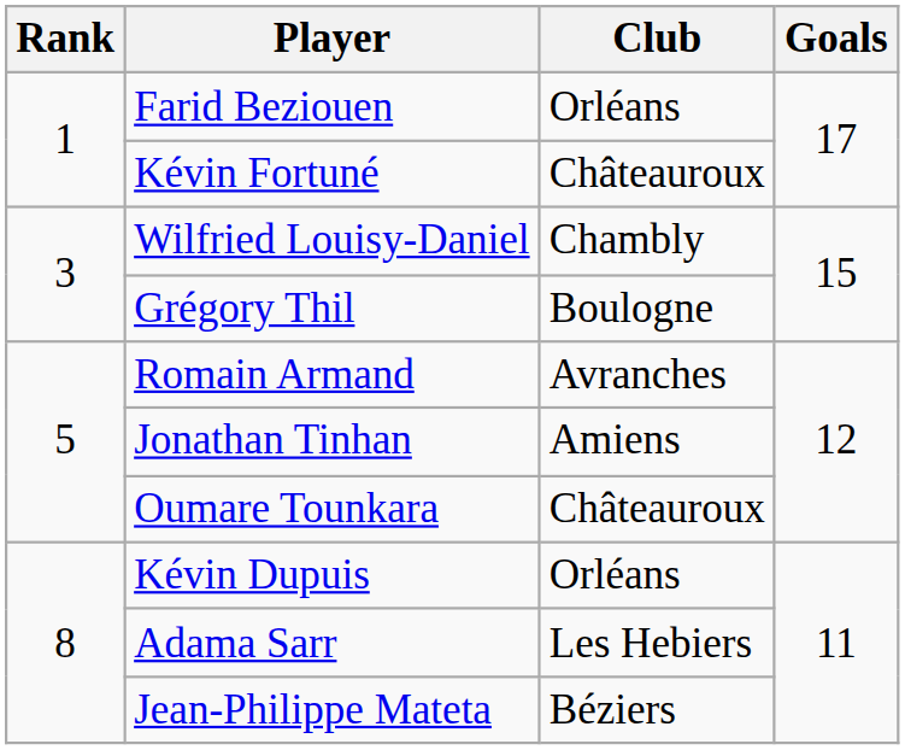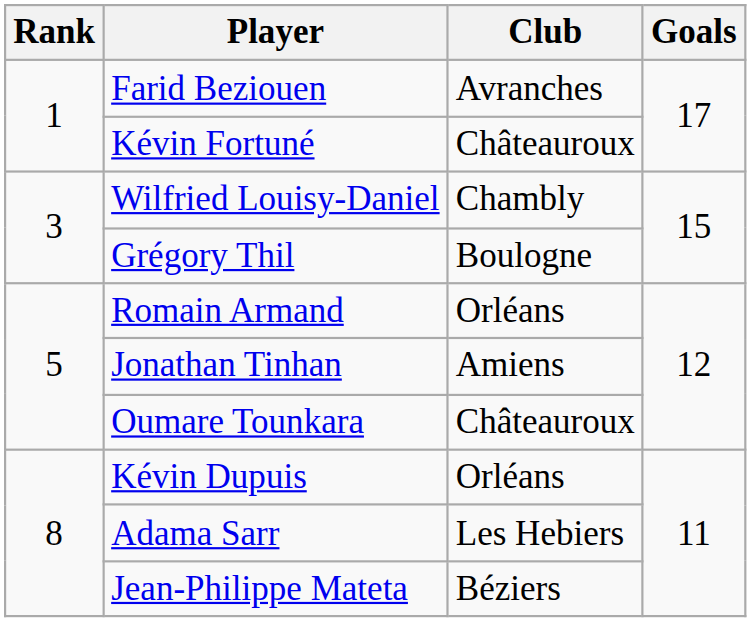 <table class="wikitable" style="text-align:center">
 <tr>
 <th>Rank</th>
 <th>Player</th>
 <th>Club</th>
 <th>Goals</th>
 </tr>
 <tr>
 <td rowspan="2">1</td>
 <td align="left"> <a href='#'>Farid Beziouen</a></td>
-<td align="left">Orléans</td>
+<td align="left">Avranches</td>
 <td rowspan="2">17</td>
 </tr>
 <tr>
 <td align="left"> <a href='#'>Kévin Fortuné</a></td>
 <td align=left>Châteauroux</td>
 </tr>
 <tr>
 <td rowspan="2">3</td>
 <td align="left"> <a href='#'>Wilfried Louisy-Daniel</a></td>
 <td align="left">Chambly</td>
 <td rowspan="2">15</td>
 </tr>
 <tr>
 <td align="left"> <a href='#'>Grégory Thil</a></td>
 <td align="left">Boulogne</td>
 </tr>
 <tr>
 <td rowspan="3">5</td>
 <td align="left"> <a href='#'>Romain Armand</a></td>
-<td align="left">Avranches</td>
+<td align="left">Orléans</td>
 <td rowspan="3">12</td>
 </tr>
 <tr>
 <td align="left"> <a href='#'>Jonathan Tinhan</a></td>
 <td align="left">Amiens</td>
 </tr>
 <tr>
 <td align="left"> <a href='#'>Oumare Tounkara</a></td>
 <td align="left">Châteauroux</td>
 </tr>
 <tr>
 <td rowspan=3>8</td>
 <td align=left> <a href='#'>Kévin Dupuis</a></td>
 <td align=left>Orléans</td>
 <td rowspan=3>11</td>
 </tr>
 <tr>
 <td align=left> <a href='#'>Adama Sarr</a></td>
 <td align=left>Les Hebiers</td>
 </tr>
 <tr>
 <td align=left> <a href='#'>Jean-Philippe Mateta</a></td>
 <td align="left">Béziers</td>
 </tr>
 </table>
